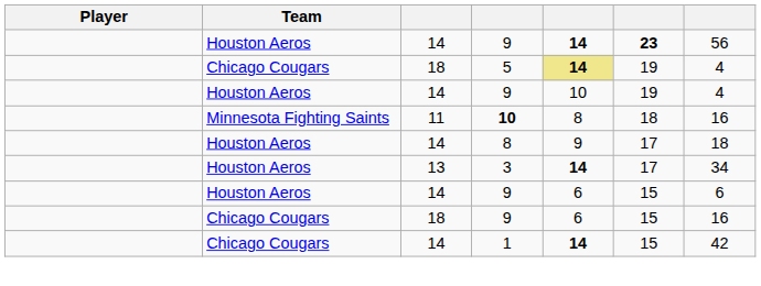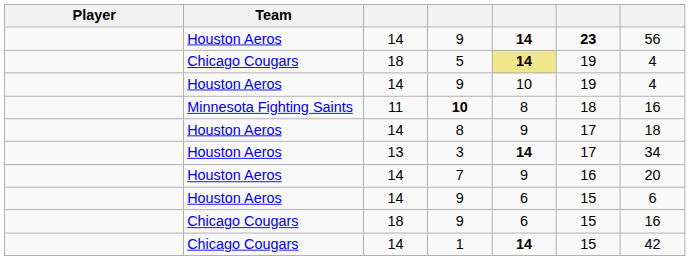 <table style="padding:3px; border-spacing:0; text-align:center;" class="wikitable sortable">
 <tr>
 <th style="width:12em">Player</th>
 <th style="width:12em">Team</th>
 <th style="width:4em"></th>
 <th style="width:4em"></th>
 <th style="width:4em"></th>
 <th style="width:4em"></th>
 <th style="width:4em"></th>
 </tr>
 <tr>
 <td align=left></td>
 <td align=left><a href='#'>Houston Aeros</a></td>
 <td>14</td>
 <td>9</td>
 <td><strong>14</strong></td>
 <td><strong>23</strong></td>
 <td>56</td>
 </tr>
 <tr>
 <td align=left></td>
 <td align=left><a href='#'>Chicago Cougars</a></td>
 <td>18</td>
 <td>5</td>
 <td style="background: khaki;"><strong>14</strong></td>
 <td>19</td>
 <td>4</td>
 </tr>
 <tr>
 <td align=left></td>
 <td align=left><a href='#'>Houston Aeros</a></td>
 <td>14</td>
 <td>9</td>
 <td>10</td>
 <td>19</td>
 <td>4</td>
 </tr>
 <tr>
 <td align=left></td>
 <td align=left><a href='#'>Minnesota Fighting Saints</a></td>
 <td>11</td>
 <td><strong>10</strong></td>
 <td>8</td>
 <td>18</td>
 <td>16</td>
 </tr>
 <tr>
 <td align=left></td>
 <td align=left><a href='#'>Houston Aeros</a></td>
 <td>14</td>
 <td>8</td>
 <td>9</td>
 <td>17</td>
 <td>18</td>
 </tr>
 <tr>
 <td align=left></td>
 <td align=left><a href='#'>Houston Aeros</a></td>
 <td>13</td>
 <td>3</td>
 <td><strong>14</strong></td>
 <td>17</td>
 <td>34</td>
 </tr>
 <tr>
 <td align=left></td>
 <td align=left><a href='#'>Houston Aeros</a></td>
 <td>14</td>
+<td>7</td>
+<td>9</td>
+<td>16</td>
+<td>20</td>
+</tr>
+<tr>
+<td align=left></td>
+<td align=left><a href='#'>Houston Aeros</a></td>
+<td>14</td>
 <td>9</td>
 <td>6</td>
 <td>15</td>
 <td>6</td>
 </tr>
 <tr>
 <td align=left></td>
 <td align=left><a href='#'>Chicago Cougars</a></td>
 <td>18</td>
 <td>9</td>
 <td>6</td>
 <td>15</td>
 <td>16</td>
 </tr>
 <tr>
 <td align=left></td>
 <td align=left><a href='#'>Chicago Cougars</a></td>
 <td>14</td>
 <td>1</td>
 <td><strong>14</strong></td>
 <td>15</td>
 <td>42</td>
 </tr>
 </table>
